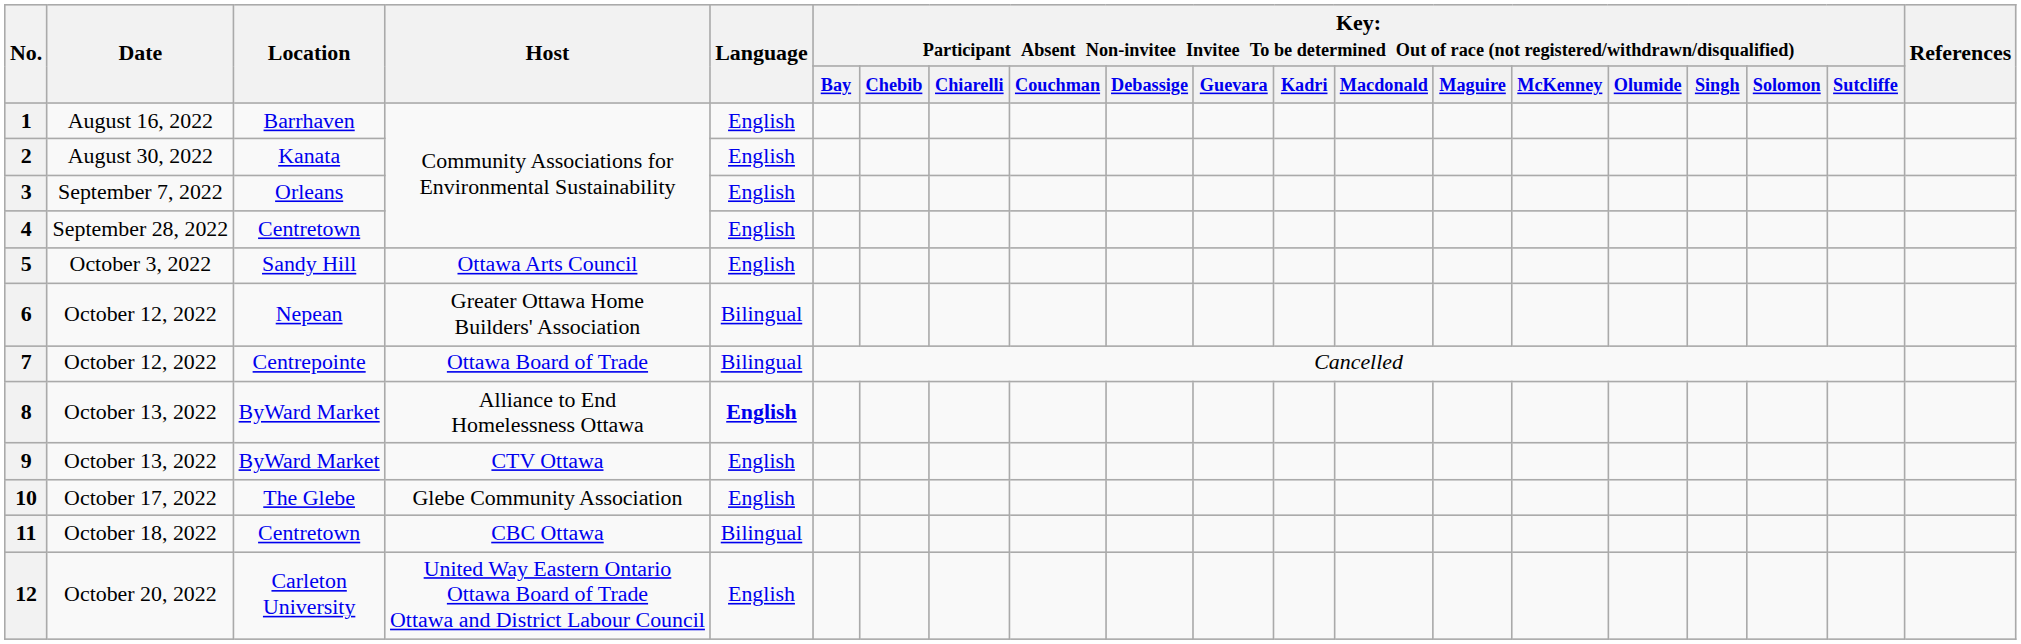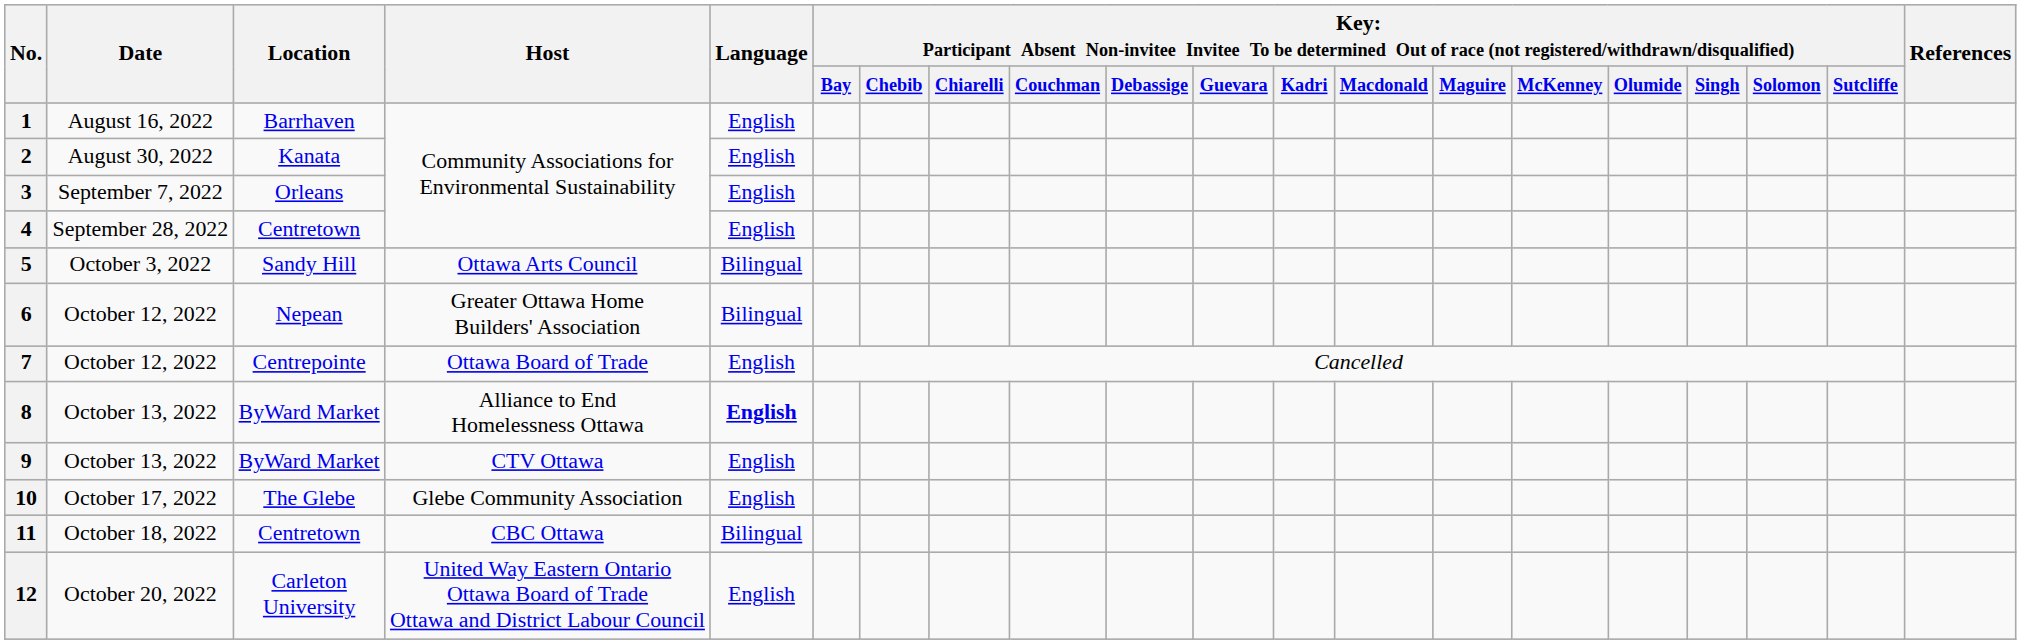 <table class="wikitable" style="font-size:85%; text-align:center;">
 <tr>
 <th rowspan="2" style="white-space:nowrap;">No.</th>
 <th rowspan="2">Date</th>
 <th rowspan="2">Location</th>
 <th rowspan="2">Host</th>
 <th rowspan="2">Language</th>
 <th colspan="14">Key:<br> <small>Participant </small>  <small>Absent </small>  <small>Non-invitee </small>  <small>Invitee </small>  <small>To be determined </small> <small>Out of race (not registered/withdrawn/disqualified)</small></th>
 <th rowspan="2">References</th>
 </tr>
 <tr>
 <th scope="col" style="width:4em;"><small><a href='#'>Bay</a></small></th>
 <th scope="col" style="width:4em;"><small><a href='#'>Chebib</a></small></th>
 <th scope="col" style="width:4em;"><small><a href='#'>Chiarelli</a></small></th>
 <th scope="col" style="width:4em;"><small><a href='#'>Couchman</a></small></th>
 <th scope="col" style="width:4em;"><small><a href='#'>Debassige</a></small></th>
 <th scope="col" style="width:4em;"><small><a href='#'>Guevara</a></small></th>
 <th scope="col" style="width:4em;"><small><a href='#'>Kadri</a></small></th>
 <th scope="col" style="width:4em;"><small><a href='#'>Macdonald</a></small></th>
 <th scope="col" style="width:4em;"><small><a href='#'>Maguire</a></small></th>
 <th scope="col" style="width:4em;"><small><a href='#'>McKenney</a></small></th>
 <th scope="col" style="width:4em;"><small><a href='#'>Olumide</a></small></th>
 <th scope="col" style="width:4em;"><small><a href='#'>Singh</a></small></th>
 <th scope="col" style="width:4em;"><small><a href='#'>Solomon</a></small></th>
 <th scope="col" style="width:4em;"><small><a href='#'>Sutcliffe</a></small></th>
 </tr>
 <tr>
 <th>1</th>
 <td style="white-space:nowrap;">August 16, 2022</td>
 <td style="white-space:nowrap;"><a href='#'>Barrhaven</a></td>
 <td style="white-space:nowrap; text-align:center;" rowspan=4>Community Associations for<br>Environmental Sustainability</td>
 <td style="white-space:nowrap;"><a href='#'>English</a></td>
 <td></td>
 <td></td>
 <td></td>
 <td></td>
 <td></td>
 <td></td>
 <td></td>
 <td></td>
 <td></td>
 <td></td>
 <td></td>
 <td></td>
 <td></td>
 <td></td>
 <td style="white-space:nowrap;"></td>
 </tr>
 <tr>
 <th>2</th>
 <td style="white-space:nowrap;">August 30, 2022</td>
 <td style="white-space:nowrap;"><a href='#'>Kanata</a></td>
 <td style="white-space:nowrap;"><a href='#'>English</a></td>
 <td></td>
 <td></td>
 <td></td>
 <td></td>
 <td></td>
 <td></td>
 <td></td>
 <td></td>
 <td></td>
 <td></td>
 <td></td>
 <td></td>
 <td></td>
 <td></td>
 <td style="white-space:nowrap;"></td>
 </tr>
 <tr>
 <th>3</th>
 <td style="white-space:nowrap;">September 7, 2022</td>
 <td style="white-space:nowrap;"><a href='#'>Orleans</a></td>
 <td style="white-space:nowrap;"><a href='#'>English</a></td>
 <td></td>
 <td></td>
 <td></td>
 <td></td>
 <td></td>
 <td></td>
 <td></td>
 <td></td>
 <td></td>
 <td></td>
 <td></td>
 <td></td>
 <td></td>
 <td></td>
 <td style="white-space:nowrap;"></td>
 </tr>
 <tr>
 <th>4</th>
 <td style="white-space:nowrap;">September 28, 2022</td>
 <td style="white-space:nowrap;"><a href='#'>Centretown</a></td>
 <td style="white-space:nowrap;"><a href='#'>English</a></td>
 <td></td>
 <td></td>
 <td></td>
 <td></td>
 <td></td>
 <td></td>
 <td></td>
 <td></td>
 <td></td>
 <td></td>
 <td></td>
 <td></td>
 <td></td>
 <td></td>
 <td style="white-space:nowrap;"></td>
 </tr>
 <tr>
 <th>5</th>
 <td style="white-space:nowrap;">October 3, 2022</td>
 <td style="white-space:nowrap;"><a href='#'>Sandy Hill</a></td>
 <td style="white-space:nowrap; text-align:center;"><a href='#'>Ottawa Arts Council</a></td>
-<td style="white-space:nowrap;"><a href='#'>English</a></td>
+<td style="white-space:nowrap;"><a href='#'>Bilingual</a></td>
 <td></td>
 <td></td>
 <td></td>
 <td></td>
 <td></td>
 <td></td>
 <td></td>
 <td></td>
 <td></td>
 <td></td>
 <td></td>
 <td></td>
 <td></td>
 <td></td>
 <td style="white-space:nowrap;"></td>
 </tr>
 <tr>
 <th>6</th>
 <td style="white-space:nowrap;">October 12, 2022</td>
 <td style="white-space:nowrap;"><a href='#'>Nepean</a></td>
 <td style="white-space:nowrap; text-align:center;">Greater Ottawa Home<br>Builders' Association</td>
 <td style="white-space:nowrap;"><a href='#'>Bilingual</a></td>
 <td></td>
 <td></td>
 <td></td>
 <td></td>
 <td></td>
 <td></td>
 <td></td>
 <td></td>
 <td></td>
 <td></td>
 <td></td>
 <td></td>
 <td></td>
 <td></td>
 <td style="white-space:nowrap;"></td>
 </tr>
 <tr>
 <th>7</th>
 <td style="white-space:nowrap;">October 12, 2022</td>
 <td style="white-space:nowrap;"><a href='#'>Centrepointe</a></td>
 <td style="white-space:nowrap; text-align:center;"><a href='#'>Ottawa Board of Trade</a></td>
-<td style="white-space:nowrap;"><a href='#'>Bilingual</a></td>
+<td style="white-space:nowrap;"><a href='#'>English</a></td>
 <td colspan="14" align="center"><em>Cancelled</em></td>
 <td style="white-space:nowrap;"></td>
 </tr>
 <tr>
 <th>8</th>
 <td style="white-space:nowrap;">October 13, 2022</td>
 <td style="white-space:nowrap;"><a href='#'>ByWard Market</a></td>
 <td style="white-space:nowrap; text-align:center;">Alliance to End<br>Homelessness Ottawa</td>
 <td style="white-space:nowrap;"><strong><a href='#'>English</a></strong></td>
 <td></td>
 <td></td>
 <td></td>
 <td></td>
 <td></td>
 <td></td>
 <td></td>
 <td></td>
 <td></td>
 <td></td>
 <td></td>
 <td></td>
 <td></td>
 <td></td>
 <td style="white-space:nowrap;"></td>
 </tr>
 <tr>
 <th>9</th>
 <td style="white-space:nowrap;">October 13, 2022</td>
 <td style="white-space:nowrap;"><a href='#'>ByWard Market</a></td>
 <td style="white-space:nowrap; text-align:center;"><a href='#'>CTV Ottawa</a></td>
 <td style="white-space:nowrap;"><a href='#'>English</a></td>
 <td></td>
 <td></td>
 <td></td>
 <td></td>
 <td></td>
 <td></td>
 <td></td>
 <td></td>
 <td></td>
 <td></td>
 <td></td>
 <td></td>
 <td></td>
 <td></td>
 <td style="white-space:nowrap;"></td>
 </tr>
 <tr>
 <th>10</th>
 <td style="white-space:nowrap;">October 17, 2022</td>
 <td style="white-space:nowrap;"><a href='#'>The Glebe</a></td>
 <td style="white-space:nowrap; text-align:center;">Glebe Community Association</td>
 <td style="white-space:nowrap;"><a href='#'>English</a></td>
 <td></td>
 <td></td>
 <td></td>
 <td></td>
 <td></td>
 <td></td>
 <td></td>
 <td></td>
 <td></td>
 <td></td>
 <td></td>
 <td></td>
 <td></td>
 <td></td>
 <td style="white-space:nowrap;"></td>
 </tr>
 <tr>
 <th>11</th>
 <td style="white-space:nowrap;">October 18, 2022</td>
 <td style="white-space:nowrap;"><a href='#'>Centretown</a></td>
 <td style="white-space:nowrap; text-align:center;"><a href='#'>CBC Ottawa</a></td>
 <td style="white-space:nowrap;"><a href='#'>Bilingual</a></td>
 <td></td>
 <td></td>
 <td></td>
 <td></td>
 <td></td>
 <td></td>
 <td></td>
 <td></td>
 <td></td>
 <td></td>
 <td></td>
 <td></td>
 <td></td>
 <td></td>
 <td style="white-space:nowrap;"></td>
 </tr>
 <tr>
 <th>12</th>
 <td style="white-space:nowrap;">October 20, 2022</td>
 <td style="white-space:nowrap;"><a href='#'>Carleton<br>University</a></td>
 <td style="white-space:nowrap; text-align:center;"><a href='#'>United Way Eastern Ontario</a><br><a href='#'>Ottawa Board of Trade</a><br><a href='#'>Ottawa and District Labour Council</a></td>
 <td style="white-space:nowrap;"><a href='#'>English</a></td>
 <td></td>
 <td></td>
 <td></td>
 <td></td>
 <td></td>
 <td></td>
 <td></td>
 <td></td>
 <td></td>
 <td></td>
 <td></td>
 <td></td>
 <td></td>
 <td></td>
 <td style="white-space:nowrap;"></td>
 </tr>
 </table>
